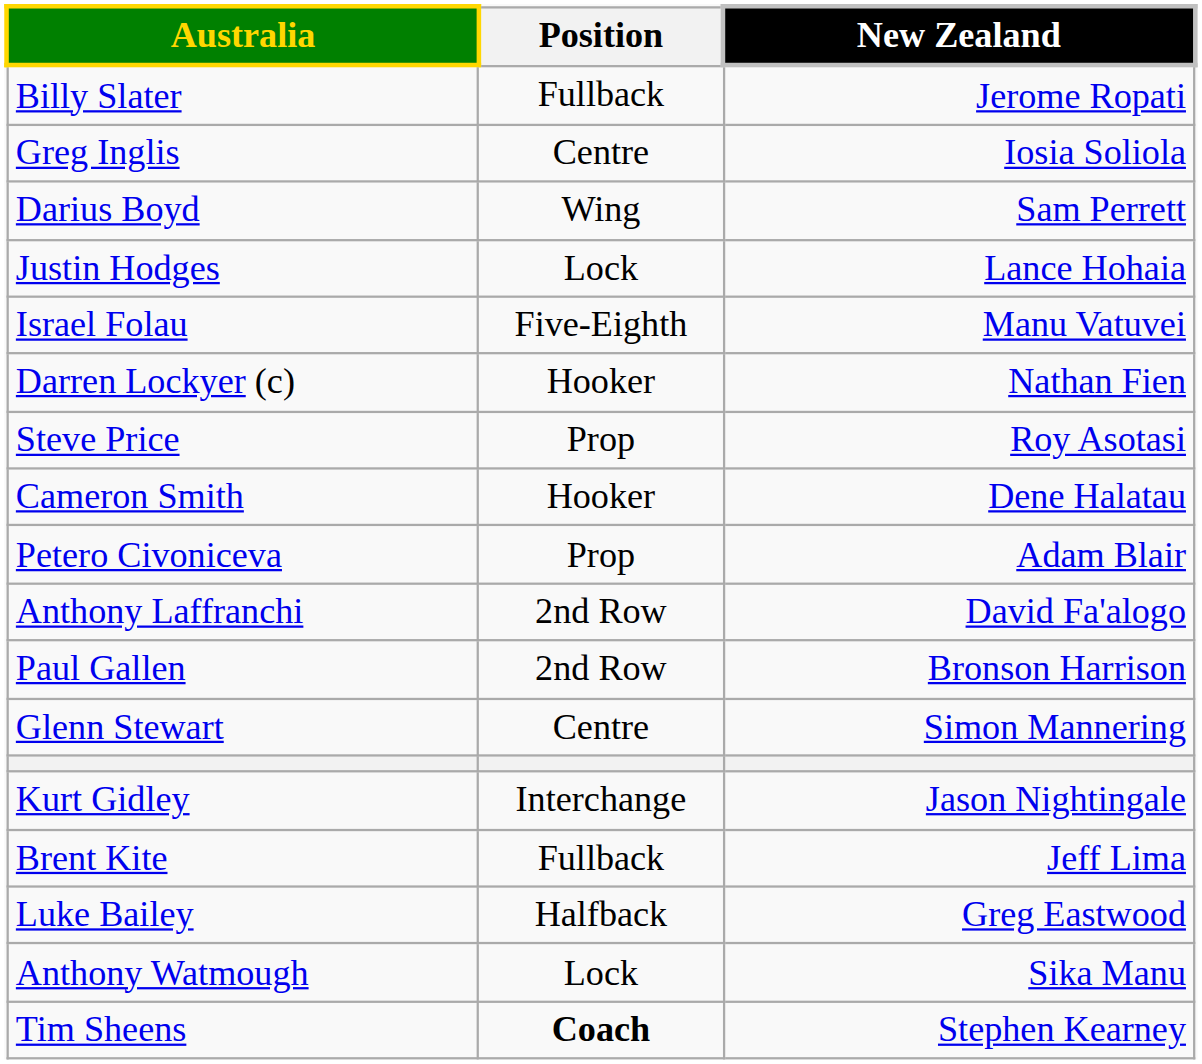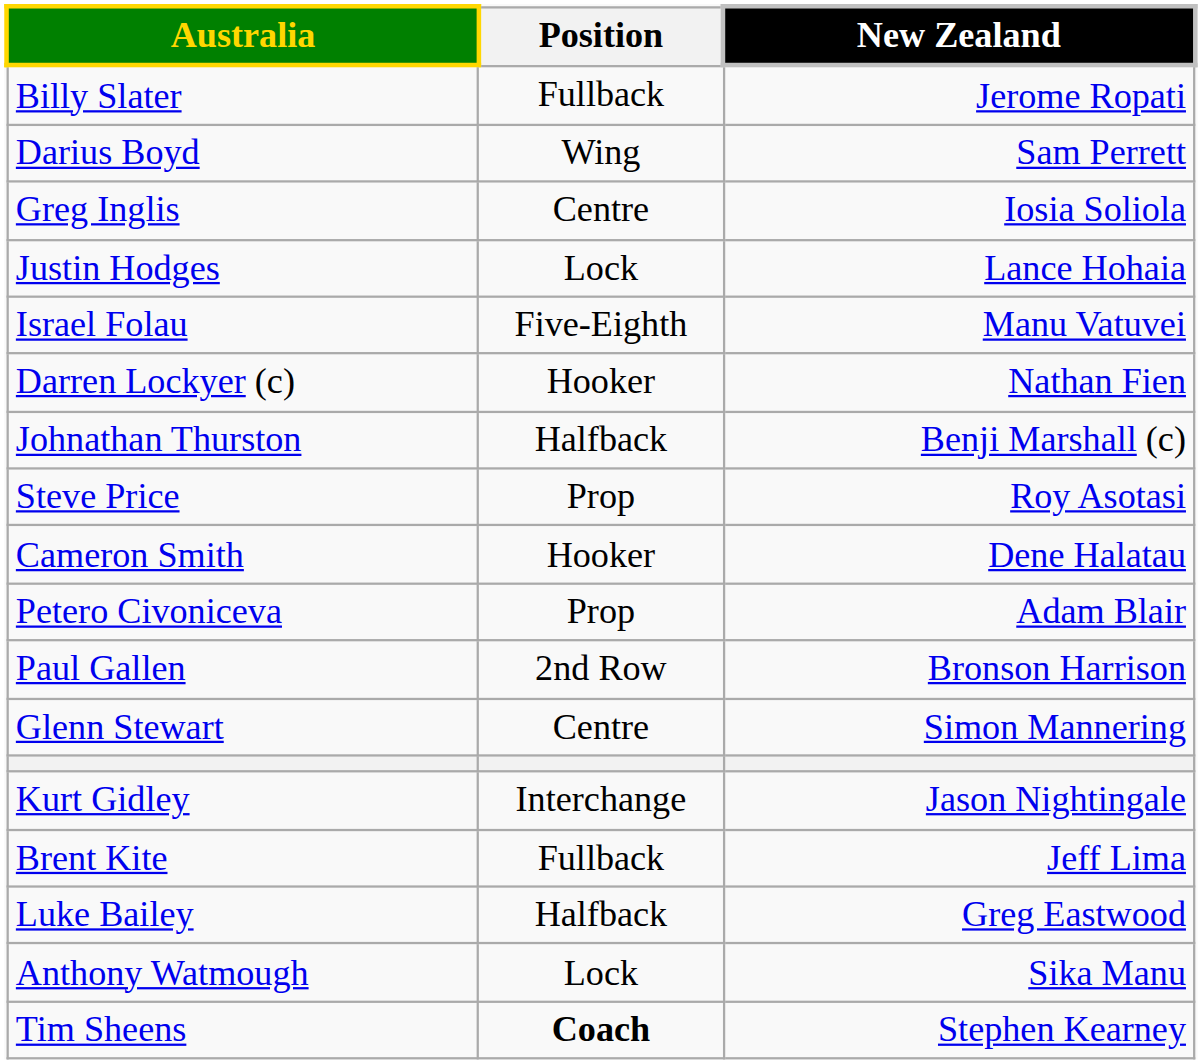 <table style="margin: 1em auto 1em auto" class="wikitable">
 <tr>
 <th align="centre" width="200" style="border: 2px solid gold; background: green; color: gold">Australia</th>
 <th width="100">Position</th>
 <th align="centre" width="200" style="border: 2px solid silver; background: black; color: white">New Zealand</th>
 </tr>
 <tr>
 <td align="left"> <a href='#'>Billy Slater</a></td>
 <td align="center">Fullback</td>
 <td align="right"><a href='#'>Jerome Ropati</a> </td>
 </tr>
 <tr>
+<td align="left"> <a href='#'>Darius Boyd</a></td>
+<td align="center">Wing</td>
+<td align="right"><a href='#'>Sam Perrett</a> </td>
+</tr>
+<tr>
 <td align="left"> <a href='#'>Greg Inglis</a></td>
 <td align="center">Centre</td>
 <td align="right"><a href='#'>Iosia Soliola</a> </td>
-</tr>
-<tr>
-<td align="left"> <a href='#'>Darius Boyd</a></td>
-<td align="center">Wing</td>
-<td align="right"><a href='#'>Sam Perrett</a> </td>
 </tr>
 <tr>
 <td align="left"> <a href='#'>Justin Hodges</a></td>
 <td align="center">Lock</td>
 <td align="right"><a href='#'>Lance Hohaia</a> </td>
 </tr>
 <tr>
 <td align="left"> <a href='#'>Israel Folau</a></td>
 <td align="center">Five-Eighth</td>
 <td align="right"><a href='#'>Manu Vatuvei</a> </td>
 </tr>
 <tr>
 <td align="left"> <a href='#'>Darren Lockyer</a> (c)</td>
 <td align="center">Hooker</td>
 <td align="right"><a href='#'>Nathan Fien</a> </td>
 </tr>
 <tr>
+<td align="left"> <a href='#'>Johnathan Thurston</a></td>
+<td align="center">Halfback</td>
+<td align="right"><a href='#'>Benji Marshall</a> (c) </td>
+</tr>
+<tr>
 <td align="left"> <a href='#'>Steve Price</a></td>
 <td align="center">Prop</td>
 <td align="right"><a href='#'>Roy Asotasi</a> </td>
 </tr>
 <tr>
 <td align="left"> <a href='#'>Cameron Smith</a></td>
 <td align="center">Hooker</td>
 <td align="right"><a href='#'>Dene Halatau</a> </td>
 </tr>
 <tr>
 <td align="left"> <a href='#'>Petero Civoniceva</a></td>
 <td align="center">Prop</td>
 <td align="right"><a href='#'>Adam Blair</a> </td>
-</tr>
-<tr>
-<td align="left"> <a href='#'>Anthony Laffranchi</a></td>
-<td align="center">2nd Row</td>
-<td align="right"><a href='#'>David Fa'alogo</a> </td>
 </tr>
 <tr>
 <td align="left"> <a href='#'>Paul Gallen</a></td>
 <td align="center">2nd Row</td>
 <td align="right"><a href='#'>Bronson Harrison</a> </td>
 </tr>
 <tr>
 <td align="left"> <a href='#'>Glenn Stewart</a></td>
 <td align="center">Centre</td>
 <td align="right"><a href='#'>Simon Mannering</a> </td>
 </tr>
 <tr>
 <th></th>
 <th></th>
 <th></th>
 </tr>
 <tr>
 <td align="left"> <a href='#'>Kurt Gidley</a></td>
 <td align="center">Interchange</td>
 <td align="right"><a href='#'>Jason Nightingale</a> </td>
 </tr>
 <tr>
 <td align="left"> <a href='#'>Brent Kite</a></td>
 <td align="center">Fullback</td>
 <td align="right"><a href='#'>Jeff Lima</a> </td>
 </tr>
 <tr>
 <td align="left"> <a href='#'>Luke Bailey</a></td>
 <td align="center">Halfback</td>
 <td align="right"><a href='#'>Greg Eastwood</a> </td>
 </tr>
 <tr>
 <td align="left"> <a href='#'>Anthony Watmough</a></td>
 <td align="center">Lock</td>
 <td align="right"><a href='#'>Sika Manu</a> </td>
 </tr>
 <tr>
 <td align="left"> <a href='#'>Tim Sheens</a></td>
 <td align="center"><strong>Coach</strong></td>
 <td align="right"><a href='#'>Stephen Kearney</a> </td>
 </tr>
 </table>
